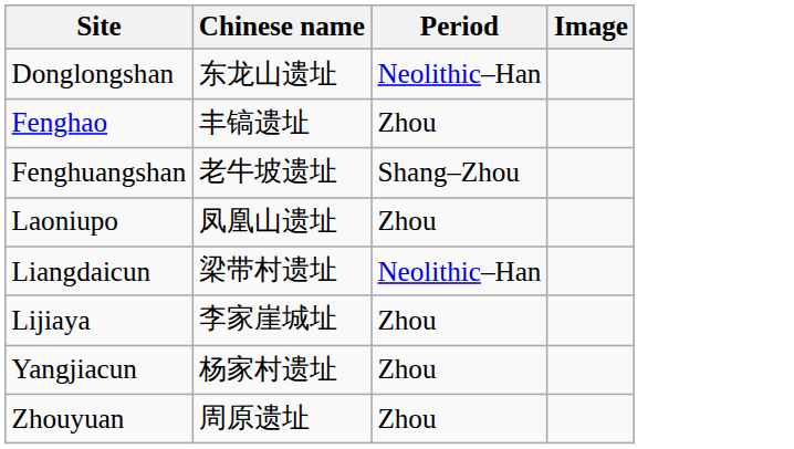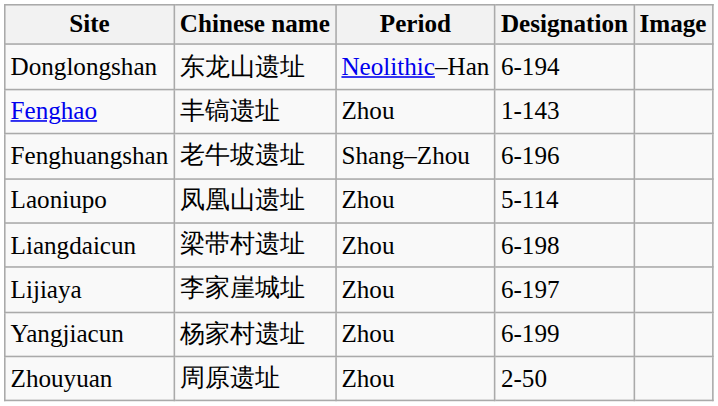 <table class="wikitable">
 <tr>
 <th>Site</th>
 <th>Chinese name</th>
 <th>Period</th>
+<th>Designation</th>
 <th>Image</th>
 </tr>
 <tr>
 <td>Donglongshan</td>
 <td>东龙山遗址</td>
 <td><a href='#'>Neolithic</a>–Han</td>
+<td>6-194</td>
 <td></td>
 </tr>
 <tr>
 <td><a href='#'>Fenghao</a></td>
 <td>丰镐遗址</td>
 <td>Zhou</td>
+<td>1-143</td>
 <td></td>
 </tr>
 <tr>
 <td>Fenghuangshan</td>
 <td>老牛坡遗址</td>
 <td>Shang–Zhou</td>
+<td>6-196</td>
 <td></td>
 </tr>
 <tr>
 <td>Laoniupo</td>
 <td>凤凰山遗址</td>
 <td>Zhou</td>
+<td>5-114</td>
 <td></td>
 </tr>
 <tr>
 <td>Liangdaicun</td>
 <td>梁带村遗址</td>
-<td><a href='#'>Neolithic</a>–Han</td>
+<td>Zhou</td>
+<td>6-198</td>
 <td></td>
 </tr>
 <tr>
 <td>Lijiaya</td>
 <td>李家崖城址</td>
 <td>Zhou</td>
+<td>6-197</td>
 <td></td>
 </tr>
 <tr>
 <td>Yangjiacun</td>
 <td>杨家村遗址</td>
 <td>Zhou</td>
+<td>6-199</td>
 <td></td>
 </tr>
 <tr>
 <td>Zhouyuan</td>
 <td>周原遗址</td>
 <td>Zhou</td>
+<td>2-50</td>
 <td></td>
 </tr>
 </table>
